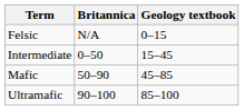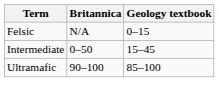 <table class="wikitable">
 <tr>
 <th>Term</th>
 <th>Britannica</th>
 <th>Geology textbook</th>
 </tr>
 <tr>
 <td>Felsic</td>
 <td>N/A</td>
 <td>0–15</td>
 </tr>
 <tr>
 <td>Intermediate</td>
 <td>0–50</td>
 <td>15–45</td>
 </tr>
 <tr>
-<td>Mafic</td>
-<td>50–90</td>
-<td>45–85</td>
-</tr>
-<tr>
 <td>Ultramafic</td>
 <td>90–100</td>
 <td>85–100</td>
 </tr>
 </table>
